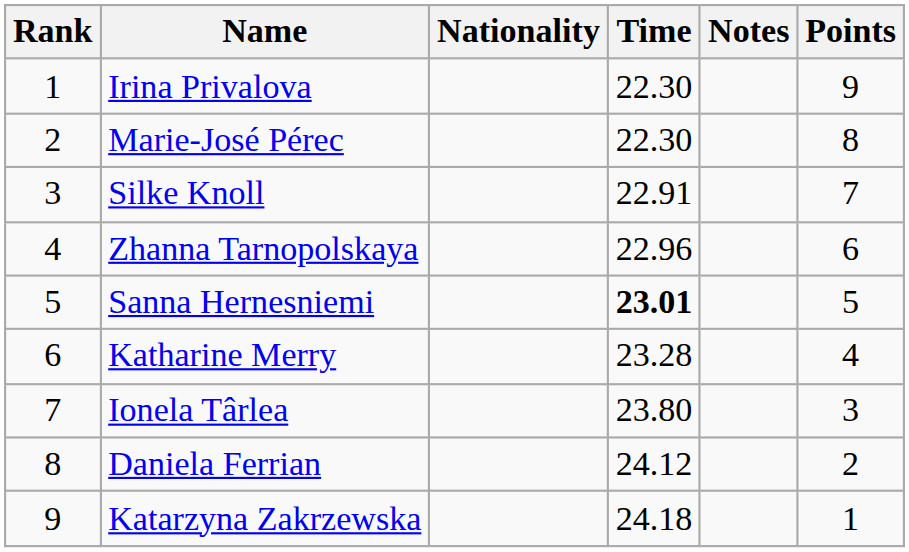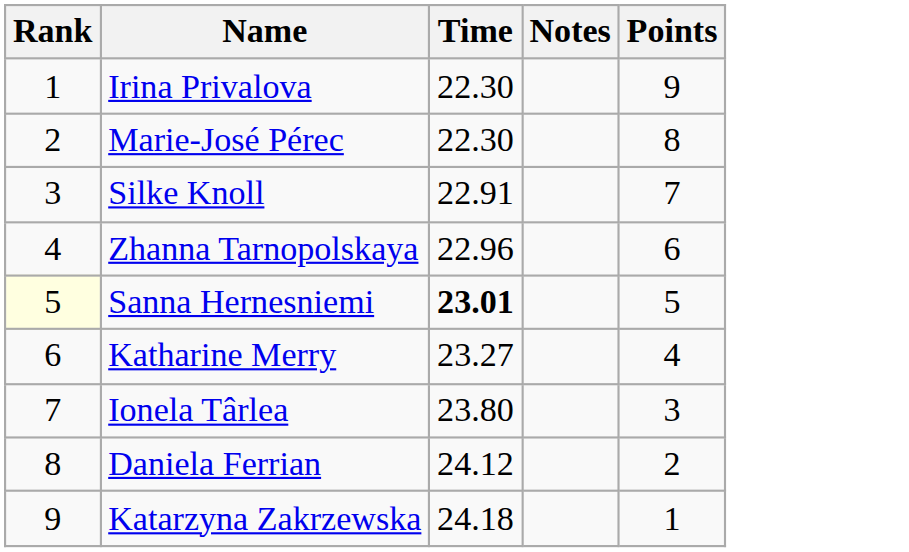 <table class="wikitable sortable" style="text-align:center">
 <tr>
 <th>Rank</th>
 <th>Name</th>
-<th>Nationality</th>
 <th>Time</th>
 <th>Notes</th>
 <th>Points</th>
 </tr>
 <tr>
 <td>1</td>
 <td align=left><a href='#'>Irina Privalova</a></td>
-<td align=left></td>
 <td>22.30</td>
 <td></td>
 <td>9</td>
 </tr>
 <tr>
 <td>2</td>
 <td align=left><a href='#'>Marie-José Pérec</a></td>
-<td align=left></td>
 <td>22.30</td>
 <td></td>
 <td>8</td>
 </tr>
 <tr>
 <td>3</td>
 <td align=left><a href='#'>Silke Knoll</a></td>
-<td align=left></td>
 <td>22.91</td>
 <td></td>
 <td>7</td>
 </tr>
 <tr>
 <td>4</td>
 <td align=left><a href='#'>Zhanna Tarnopolskaya</a></td>
-<td align=left></td>
 <td>22.96</td>
 <td></td>
 <td>6</td>
 </tr>
 <tr>
-<td>5</td>
+<td style="background: lightyellow;">5</td>
 <td align=left><a href='#'>Sanna Hernesniemi</a></td>
-<td align=left></td>
 <td><strong>23.01</strong></td>
 <td></td>
 <td>5</td>
 </tr>
 <tr>
 <td>6</td>
 <td align=left><a href='#'>Katharine Merry</a></td>
-<td align=left></td>
-<td>23.28</td>
+<td>23.27</td>
 <td></td>
 <td>4</td>
 </tr>
 <tr>
 <td>7</td>
 <td align=left><a href='#'>Ionela Târlea</a></td>
-<td align=left></td>
 <td>23.80</td>
 <td></td>
 <td>3</td>
 </tr>
 <tr>
 <td>8</td>
 <td align=left><a href='#'>Daniela Ferrian</a></td>
-<td align=left></td>
 <td>24.12</td>
 <td></td>
 <td>2</td>
 </tr>
 <tr>
 <td>9</td>
 <td align=left><a href='#'>Katarzyna Zakrzewska</a></td>
-<td align=left></td>
 <td>24.18</td>
 <td></td>
 <td>1</td>
 </tr>
 </table>
